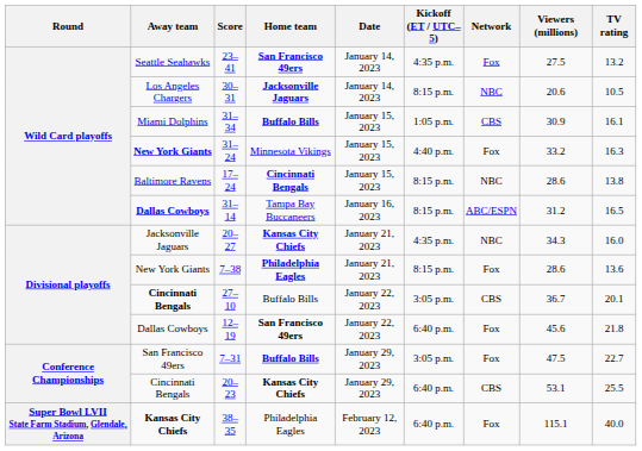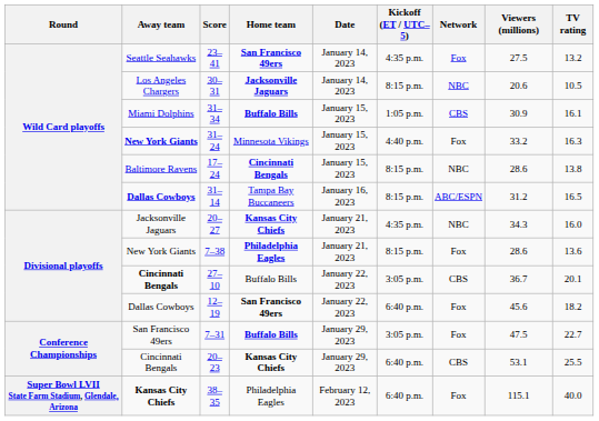 <table class="wikitable sortable" style="font-size:92%;text-align:center">
 <tr>
 <th>Round</th>
 <th>Away team</th>
 <th>Score</th>
 <th>Home team</th>
 <th>Date</th>
 <th>Kickoff<br>(<a href='#'>ET</a> / <a href='#'>UTC–5</a>)</th>
 <th>Network</th>
 <th>Viewers (millions)</th>
 <th>TV rating</th>
 </tr>
 <tr>
 <th rowspan="6"><a href='#'>Wild Card playoffs</a></th>
 <td><a href='#'>Seattle Seahawks</a></td>
 <td><a href='#'>23–41</a></td>
 <td><strong><a href='#'>San Francisco 49ers</a></strong></td>
 <td>January 14, 2023</td>
 <td>4:35 p.m.</td>
 <td><a href='#'>Fox</a></td>
 <td>27.5</td>
 <td>13.2</td>
 </tr>
 <tr>
 <td><a href='#'>Los Angeles Chargers</a></td>
 <td><a href='#'>30–31</a></td>
 <td><strong><a href='#'>Jacksonville Jaguars</a></strong></td>
 <td>January 14, 2023</td>
 <td>8:15 p.m.</td>
 <td><a href='#'>NBC</a></td>
 <td>20.6</td>
 <td>10.5</td>
 </tr>
 <tr>
 <td><a href='#'>Miami Dolphins</a></td>
 <td><a href='#'>31–34</a></td>
 <td><strong><a href='#'>Buffalo Bills</a></strong></td>
 <td>January 15, 2023</td>
 <td>1:05 p.m.</td>
 <td><a href='#'>CBS</a></td>
 <td>30.9</td>
 <td>16.1</td>
 </tr>
 <tr>
 <td><strong><a href='#'>New York Giants</a></strong></td>
 <td><a href='#'>31–24</a></td>
 <td><a href='#'>Minnesota Vikings</a></td>
 <td>January 15, 2023</td>
 <td>4:40 p.m.</td>
 <td>Fox</td>
 <td>33.2</td>
 <td>16.3</td>
 </tr>
 <tr>
 <td><a href='#'>Baltimore Ravens</a></td>
 <td><a href='#'>17–24</a></td>
 <td><strong><a href='#'>Cincinnati Bengals</a></strong></td>
 <td>January 15, 2023</td>
 <td>8:15 p.m.</td>
 <td>NBC</td>
 <td>28.6</td>
 <td>13.8</td>
 </tr>
 <tr>
 <td><strong><a href='#'>Dallas Cowboys</a></strong></td>
 <td><a href='#'>31–14</a></td>
 <td><a href='#'>Tampa Bay Buccaneers</a></td>
 <td>January 16, 2023</td>
 <td>8:15 p.m.</td>
 <td><a href='#'>ABC/ESPN</a></td>
 <td>31.2</td>
 <td>16.5</td>
 </tr>
 <tr>
 <th rowspan="4"><a href='#'>Divisional playoffs</a></th>
 <td>Jacksonville Jaguars</td>
 <td><a href='#'>20–27</a></td>
 <td><strong><a href='#'>Kansas City Chiefs</a></strong></td>
 <td>January 21, 2023</td>
 <td>4:35 p.m.</td>
 <td>NBC</td>
 <td>34.3</td>
 <td>16.0</td>
 </tr>
 <tr>
 <td>New York Giants</td>
 <td><a href='#'>7–38</a></td>
 <td><strong><a href='#'>Philadelphia Eagles</a></strong></td>
 <td>January 21, 2023</td>
 <td>8:15 p.m.</td>
 <td>Fox</td>
 <td>28.6</td>
 <td>13.6</td>
 </tr>
 <tr>
 <td><strong>Cincinnati Bengals</strong></td>
 <td><a href='#'>27–10</a></td>
 <td>Buffalo Bills</td>
 <td>January 22, 2023</td>
 <td>3:05 p.m.</td>
 <td>CBS</td>
 <td>36.7</td>
 <td>20.1</td>
 </tr>
 <tr>
 <td>Dallas Cowboys</td>
 <td><a href='#'>12–19</a></td>
 <td><strong>San Francisco 49ers</strong></td>
 <td>January 22, 2023</td>
 <td>6:40 p.m.</td>
 <td>Fox</td>
 <td>45.6</td>
-<td>21.8</td>
+<td>18.2</td>
 </tr>
 <tr>
 <th rowspan="2"><a href='#'>Conference Championships</a></th>
 <td>San Francisco 49ers</td>
 <td><a href='#'>7–31</a></td>
 <td><strong><a href='#'>Buffalo Bills</a></strong></td>
 <td>January 29, 2023</td>
 <td>3:05 p.m.</td>
 <td>Fox</td>
 <td>47.5</td>
 <td>22.7</td>
 </tr>
 <tr>
 <td>Cincinnati Bengals</td>
 <td><a href='#'>20–23</a></td>
 <td><strong>Kansas City Chiefs</strong></td>
 <td>January 29, 2023</td>
 <td>6:40 p.m.</td>
 <td>CBS</td>
 <td>53.1</td>
 <td>25.5</td>
 </tr>
 <tr>
 <th><a href='#'>Super Bowl LVII</a><br><small><a href='#'>State Farm Stadium</a>, <a href='#'>Glendale, Arizona</a></small></th>
 <td><strong>Kansas City Chiefs</strong></td>
 <td><a href='#'>38–35</a></td>
 <td>Philadelphia Eagles</td>
 <td>February 12, 2023</td>
 <td>6:40 p.m.</td>
 <td>Fox</td>
 <td>115.1</td>
 <td>40.0</td>
 </tr>
 </table>
